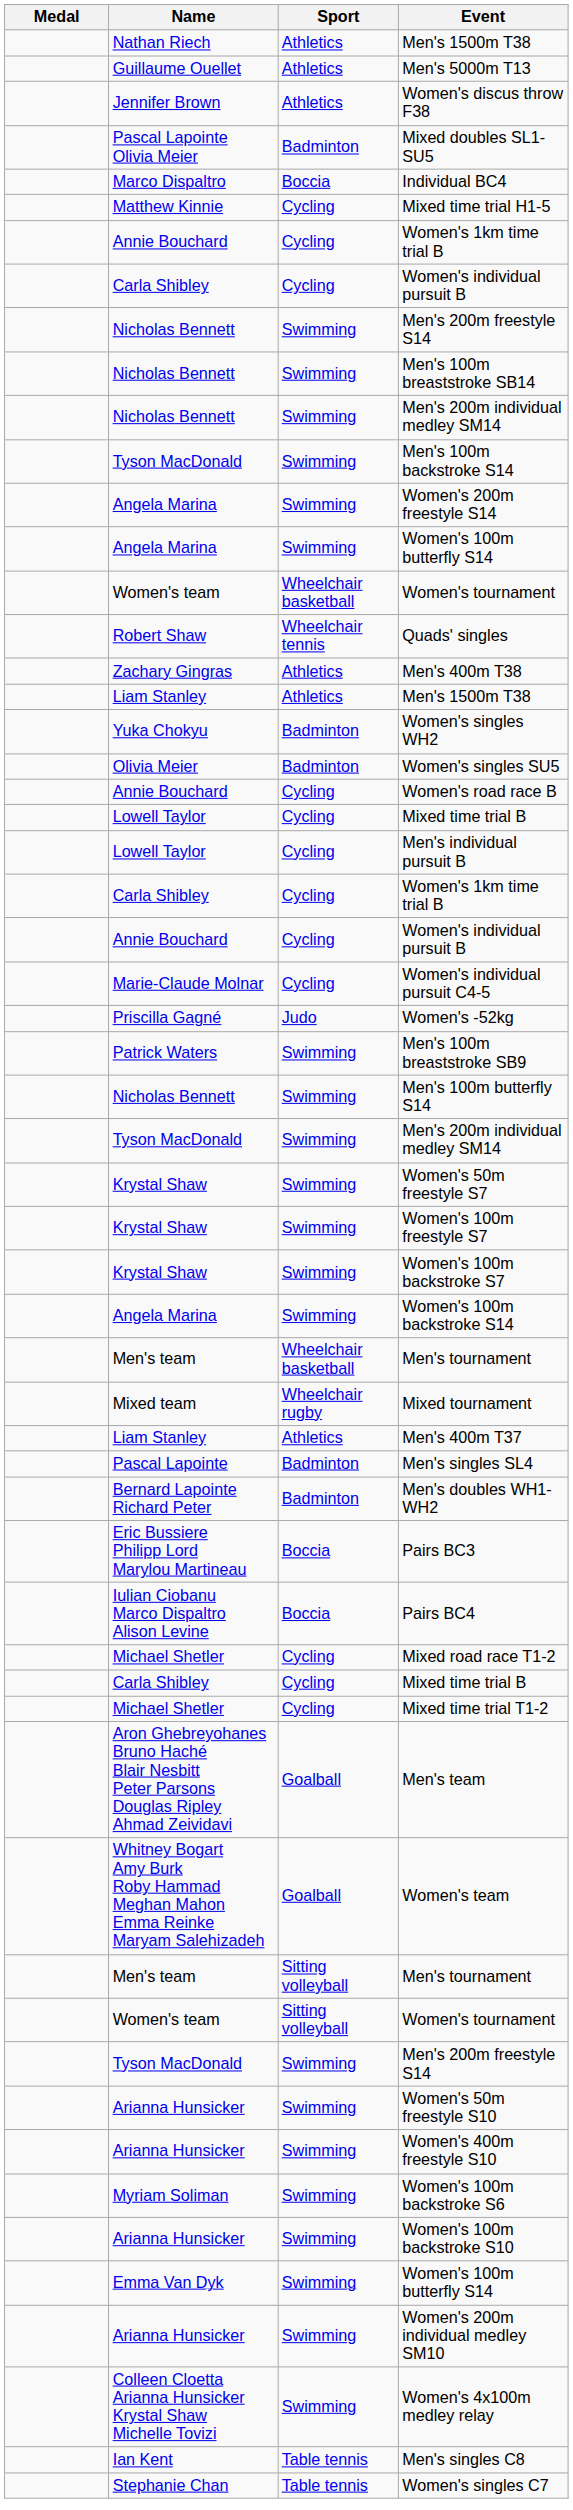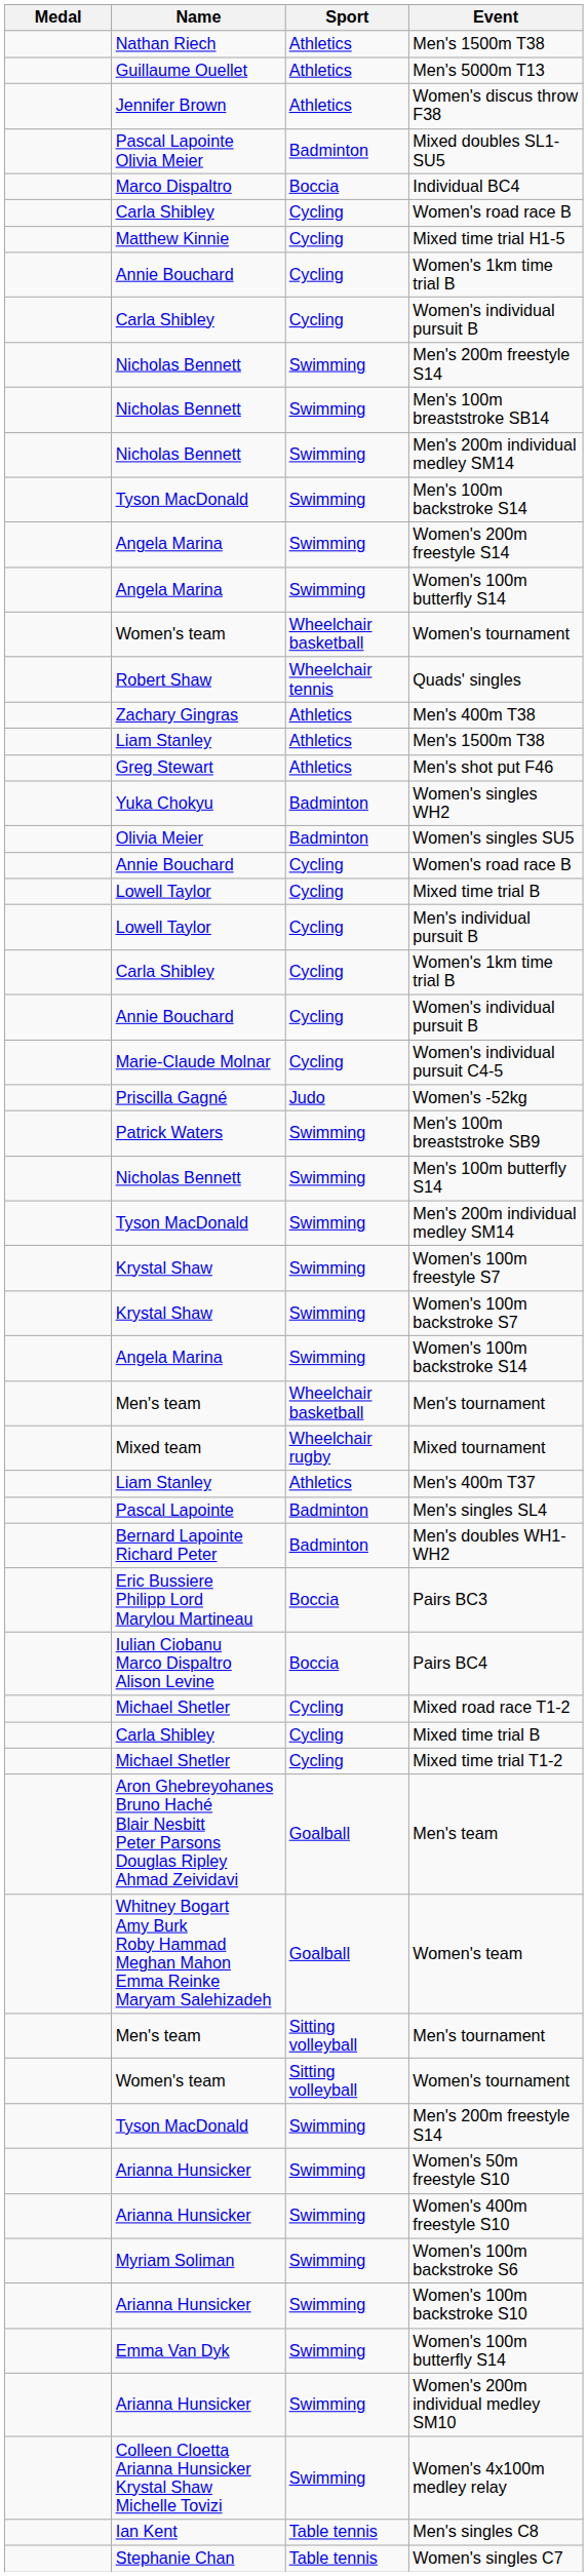 <table class="wikitable">
 <tr>
 <th style="width:6em">Medal</th>
 <th style="width:10em">Name</th>
 <th style="width:7em">Sport</th>
 <th style="width:10em">Event</th>
 </tr>
 <tr>
 <td></td>
 <td><a href='#'>Nathan Riech</a></td>
 <td><a href='#'>Athletics</a></td>
 <td>Men's 1500m T38</td>
 </tr>
 <tr>
 <td></td>
 <td><a href='#'>Guillaume Ouellet</a></td>
 <td><a href='#'>Athletics</a></td>
 <td>Men's 5000m T13</td>
 </tr>
 <tr>
 <td></td>
 <td><a href='#'>Jennifer Brown</a></td>
 <td><a href='#'>Athletics</a></td>
 <td>Women's discus throw F38</td>
 </tr>
 <tr>
 <td></td>
 <td><a href='#'>Pascal Lapointe</a><br><a href='#'>Olivia Meier</a></td>
 <td><a href='#'>Badminton</a></td>
 <td>Mixed doubles SL1-SU5</td>
 </tr>
 <tr>
 <td></td>
 <td><a href='#'>Marco Dispaltro</a></td>
 <td><a href='#'>Boccia</a></td>
 <td>Individual BC4</td>
+</tr>
+<tr>
+<td></td>
+<td><a href='#'>Carla Shibley</a></td>
+<td><a href='#'>Cycling</a></td>
+<td>Women's road race B</td>
 </tr>
 <tr>
 <td></td>
 <td><a href='#'>Matthew Kinnie</a></td>
 <td><a href='#'>Cycling</a></td>
 <td>Mixed time trial H1-5</td>
 </tr>
 <tr>
 <td></td>
 <td><a href='#'>Annie Bouchard</a></td>
 <td><a href='#'>Cycling</a></td>
 <td>Women's 1km time trial B</td>
 </tr>
 <tr>
 <td></td>
 <td><a href='#'>Carla Shibley</a></td>
 <td><a href='#'>Cycling</a></td>
 <td>Women's individual pursuit B</td>
 </tr>
 <tr>
 <td></td>
 <td><a href='#'>Nicholas Bennett</a></td>
 <td><a href='#'>Swimming</a></td>
 <td>Men's 200m freestyle S14</td>
 </tr>
 <tr>
 <td></td>
 <td><a href='#'>Nicholas Bennett</a></td>
 <td><a href='#'>Swimming</a></td>
 <td>Men's 100m breaststroke SB14</td>
 </tr>
 <tr>
 <td></td>
 <td><a href='#'>Nicholas Bennett</a></td>
 <td><a href='#'>Swimming</a></td>
 <td>Men's 200m individual medley SM14</td>
 </tr>
 <tr>
 <td></td>
 <td><a href='#'>Tyson MacDonald</a></td>
 <td><a href='#'>Swimming</a></td>
 <td>Men's 100m backstroke S14</td>
 </tr>
 <tr>
 <td></td>
 <td><a href='#'>Angela Marina</a></td>
 <td><a href='#'>Swimming</a></td>
 <td>Women's 200m freestyle S14</td>
 </tr>
 <tr>
 <td></td>
 <td><a href='#'>Angela Marina</a></td>
 <td><a href='#'>Swimming</a></td>
 <td>Women's 100m butterfly S14</td>
 </tr>
 <tr>
 <td></td>
 <td>Women's team</td>
 <td><a href='#'>Wheelchair basketball</a></td>
 <td>Women's tournament</td>
 </tr>
 <tr>
 <td></td>
 <td><a href='#'>Robert Shaw</a></td>
 <td><a href='#'>Wheelchair tennis</a></td>
 <td>Quads' singles</td>
 </tr>
 <tr>
 <td></td>
 <td><a href='#'>Zachary Gingras</a></td>
 <td><a href='#'>Athletics</a></td>
 <td>Men's 400m T38</td>
 </tr>
 <tr>
 <td></td>
 <td><a href='#'>Liam Stanley</a></td>
 <td><a href='#'>Athletics</a></td>
 <td>Men's 1500m T38</td>
 </tr>
 <tr>
 <td></td>
+<td><a href='#'>Greg Stewart</a></td>
+<td><a href='#'>Athletics</a></td>
+<td>Men's shot put F46</td>
+</tr>
+<tr>
+<td></td>
 <td><a href='#'>Yuka Chokyu</a></td>
 <td><a href='#'>Badminton</a></td>
 <td>Women's singles WH2</td>
 </tr>
 <tr>
 <td></td>
 <td><a href='#'>Olivia Meier</a></td>
 <td><a href='#'>Badminton</a></td>
 <td>Women's singles SU5</td>
 </tr>
 <tr>
 <td></td>
 <td><a href='#'>Annie Bouchard</a></td>
 <td><a href='#'>Cycling</a></td>
 <td>Women's road race B</td>
 </tr>
 <tr>
 <td></td>
 <td><a href='#'>Lowell Taylor</a></td>
 <td><a href='#'>Cycling</a></td>
 <td>Mixed time trial B</td>
 </tr>
 <tr>
 <td></td>
 <td><a href='#'>Lowell Taylor</a></td>
 <td><a href='#'>Cycling</a></td>
 <td>Men's individual pursuit B</td>
 </tr>
 <tr>
 <td></td>
 <td><a href='#'>Carla Shibley</a></td>
 <td><a href='#'>Cycling</a></td>
 <td>Women's 1km time trial B</td>
 </tr>
 <tr>
 <td></td>
 <td><a href='#'>Annie Bouchard</a></td>
 <td><a href='#'>Cycling</a></td>
 <td>Women's individual pursuit B</td>
 </tr>
 <tr>
 <td></td>
 <td><a href='#'>Marie-Claude Molnar</a></td>
 <td><a href='#'>Cycling</a></td>
 <td>Women's individual pursuit C4-5</td>
 </tr>
 <tr>
 <td></td>
 <td><a href='#'>Priscilla Gagné</a></td>
 <td><a href='#'>Judo</a></td>
 <td>Women's -52kg</td>
 </tr>
 <tr>
 <td></td>
 <td><a href='#'>Patrick Waters</a></td>
 <td><a href='#'>Swimming</a></td>
 <td>Men's 100m breaststroke SB9</td>
 </tr>
 <tr>
 <td></td>
 <td><a href='#'>Nicholas Bennett</a></td>
 <td><a href='#'>Swimming</a></td>
 <td>Men's 100m butterfly S14</td>
 </tr>
 <tr>
 <td></td>
 <td><a href='#'>Tyson MacDonald</a></td>
 <td><a href='#'>Swimming</a></td>
 <td>Men's 200m individual medley SM14</td>
-</tr>
-<tr>
-<td></td>
-<td><a href='#'>Krystal Shaw</a></td>
-<td><a href='#'>Swimming</a></td>
-<td>Women's 50m freestyle S7</td>
 </tr>
 <tr>
 <td></td>
 <td><a href='#'>Krystal Shaw</a></td>
 <td><a href='#'>Swimming</a></td>
 <td>Women's 100m freestyle S7</td>
 </tr>
 <tr>
 <td></td>
 <td><a href='#'>Krystal Shaw</a></td>
 <td><a href='#'>Swimming</a></td>
 <td>Women's 100m backstroke S7</td>
 </tr>
 <tr>
 <td></td>
 <td><a href='#'>Angela Marina</a></td>
 <td><a href='#'>Swimming</a></td>
 <td>Women's 100m backstroke S14</td>
 </tr>
 <tr>
 <td></td>
 <td>Men's team</td>
 <td><a href='#'>Wheelchair basketball</a></td>
 <td>Men's tournament</td>
 </tr>
 <tr>
 <td></td>
 <td>Mixed team</td>
 <td><a href='#'>Wheelchair rugby</a></td>
 <td>Mixed tournament</td>
 </tr>
 <tr>
 <td></td>
 <td><a href='#'>Liam Stanley</a></td>
 <td><a href='#'>Athletics</a></td>
 <td>Men's 400m T37</td>
 </tr>
 <tr>
 <td></td>
 <td><a href='#'>Pascal Lapointe</a></td>
 <td><a href='#'>Badminton</a></td>
 <td>Men's singles SL4</td>
 </tr>
 <tr>
 <td></td>
 <td><a href='#'>Bernard Lapointe</a><br><a href='#'>Richard Peter</a></td>
 <td><a href='#'>Badminton</a></td>
 <td>Men's doubles WH1-WH2</td>
 </tr>
 <tr>
 <td></td>
 <td><a href='#'>Eric Bussiere</a><br><a href='#'>Philipp Lord</a><br><a href='#'>Marylou Martineau</a></td>
 <td><a href='#'>Boccia</a></td>
 <td>Pairs BC3</td>
 </tr>
 <tr>
 <td></td>
 <td><a href='#'>Iulian Ciobanu</a><br><a href='#'>Marco Dispaltro</a><br><a href='#'>Alison Levine</a></td>
 <td><a href='#'>Boccia</a></td>
 <td>Pairs BC4</td>
 </tr>
 <tr>
 <td></td>
 <td><a href='#'>Michael Shetler</a></td>
 <td><a href='#'>Cycling</a></td>
 <td>Mixed road race T1-2</td>
 </tr>
 <tr>
 <td></td>
 <td><a href='#'>Carla Shibley</a></td>
 <td><a href='#'>Cycling</a></td>
 <td>Mixed time trial B</td>
 </tr>
 <tr>
 <td></td>
 <td><a href='#'>Michael Shetler</a></td>
 <td><a href='#'>Cycling</a></td>
 <td>Mixed time trial T1-2</td>
 </tr>
 <tr>
 <td></td>
 <td><a href='#'>Aron Ghebreyohanes</a><br><a href='#'>Bruno Haché</a><br><a href='#'>Blair Nesbitt</a><br><a href='#'>Peter Parsons</a><br><a href='#'>Douglas Ripley</a><br><a href='#'>Ahmad Zeividavi</a></td>
 <td><a href='#'>Goalball</a></td>
 <td>Men's team</td>
 </tr>
 <tr>
 <td></td>
 <td><a href='#'>Whitney Bogart</a><br><a href='#'>Amy Burk</a><br><a href='#'>Roby Hammad</a><br><a href='#'>Meghan Mahon</a><br><a href='#'>Emma Reinke</a><br><a href='#'>Maryam Salehizadeh</a></td>
 <td><a href='#'>Goalball</a></td>
 <td>Women's team</td>
 </tr>
 <tr>
 <td></td>
 <td>Men's team</td>
 <td><a href='#'>Sitting volleyball</a></td>
 <td>Men's tournament</td>
 </tr>
 <tr>
 <td></td>
 <td>Women's team</td>
 <td><a href='#'>Sitting volleyball</a></td>
 <td>Women's tournament</td>
 </tr>
 <tr>
 <td></td>
 <td><a href='#'>Tyson MacDonald</a></td>
 <td><a href='#'>Swimming</a></td>
 <td>Men's 200m freestyle S14</td>
 </tr>
 <tr>
 <td></td>
 <td><a href='#'>Arianna Hunsicker</a></td>
 <td><a href='#'>Swimming</a></td>
 <td>Women's 50m freestyle S10</td>
 </tr>
 <tr>
 <td></td>
 <td><a href='#'>Arianna Hunsicker</a></td>
 <td><a href='#'>Swimming</a></td>
 <td>Women's 400m freestyle S10</td>
 </tr>
 <tr>
 <td></td>
 <td><a href='#'>Myriam Soliman</a></td>
 <td><a href='#'>Swimming</a></td>
 <td>Women's 100m backstroke S6</td>
 </tr>
 <tr>
 <td></td>
 <td><a href='#'>Arianna Hunsicker</a></td>
 <td><a href='#'>Swimming</a></td>
 <td>Women's 100m backstroke S10</td>
 </tr>
 <tr>
 <td></td>
 <td><a href='#'>Emma Van Dyk</a></td>
 <td><a href='#'>Swimming</a></td>
 <td>Women's 100m butterfly S14</td>
 </tr>
 <tr>
 <td></td>
 <td><a href='#'>Arianna Hunsicker</a></td>
 <td><a href='#'>Swimming</a></td>
 <td>Women's 200m individual medley SM10</td>
 </tr>
 <tr>
 <td></td>
 <td><a href='#'>Colleen Cloetta</a><br><a href='#'>Arianna Hunsicker</a><br><a href='#'>Krystal Shaw</a><br><a href='#'>Michelle Tovizi</a></td>
 <td><a href='#'>Swimming</a></td>
 <td>Women's 4x100m medley relay</td>
 </tr>
 <tr>
 <td></td>
 <td><a href='#'>Ian Kent</a></td>
 <td><a href='#'>Table tennis</a></td>
 <td>Men's singles C8</td>
 </tr>
 <tr>
 <td></td>
 <td><a href='#'>Stephanie Chan</a></td>
 <td><a href='#'>Table tennis</a></td>
 <td>Women's singles C7</td>
 </tr>
 </table>
